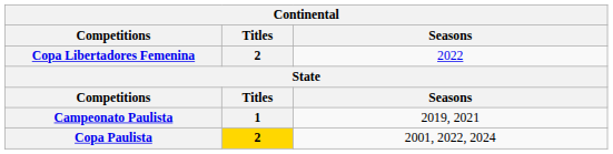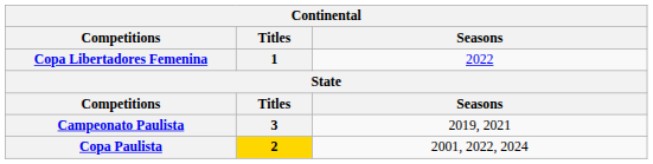 <table class="wikitable">
 <tr>
 <th colspan="3">Continental</th>
 </tr>
 <tr>
 <th style="width:260px">Competitions</th>
 <th style="width:80px">Titles</th>
 <th style="width:380px">Seasons</th>
 </tr>
 <tr>
 <th style="text-align:center"><a href='#'>Copa Libertadores Femenina</a></th>
-<th>2</th>
+<th>1</th>
 <td style="text-align:center"><a href='#'>2022</a></td>
 </tr>
 <tr>
 <th colspan="3">State</th>
 </tr>
 <tr>
 <th style="width:260px">Competitions</th>
 <th style="width:80px">Titles</th>
 <th style="width:380px">Seasons</th>
 </tr>
 <tr>
 <th style="text-align:center"><a href='#'>Campeonato Paulista</a></th>
-<th>1</th>
+<th>3</th>
 <td style="text-align:center">2019, 2021</td>
 </tr>
 <tr>
 <th><a href='#'>Copa Paulista</a></th>
 <td bgcolor="gold" style="text-align:center"><strong>2</strong></td>
 <td style="text-align:center">2001, 2022, 2024</td>
 </tr>
 </table>
